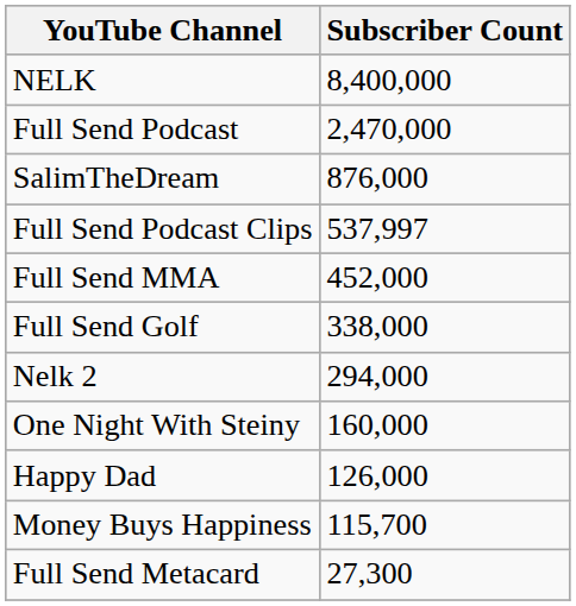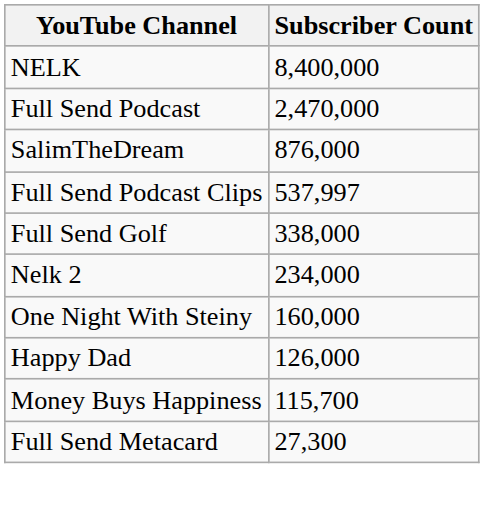 <table class="wikitable">
 <tr>
 <th>YouTube Channel</th>
 <th>Subscriber Count</th>
 </tr>
 <tr>
 <td>NELK</td>
 <td>8,400,000</td>
 </tr>
 <tr>
 <td>Full Send Podcast</td>
 <td>2,470,000</td>
 </tr>
 <tr>
 <td>SalimTheDream</td>
 <td>876,000</td>
 </tr>
 <tr>
 <td>Full Send Podcast Clips</td>
 <td>537,997</td>
 </tr>
 <tr>
-<td>Full Send MMA</td>
-<td>452,000</td>
-</tr>
-<tr>
 <td>Full Send Golf</td>
 <td>338,000</td>
 </tr>
 <tr>
 <td>Nelk 2</td>
-<td>294,000</td>
+<td>234,000</td>
 </tr>
 <tr>
 <td>One Night With Steiny</td>
 <td>160,000</td>
 </tr>
 <tr>
 <td>Happy Dad</td>
 <td>126,000</td>
 </tr>
 <tr>
 <td>Money Buys Happiness</td>
 <td>115,700</td>
 </tr>
 <tr>
 <td>Full Send Metacard</td>
 <td>27,300</td>
 </tr>
 </table>
